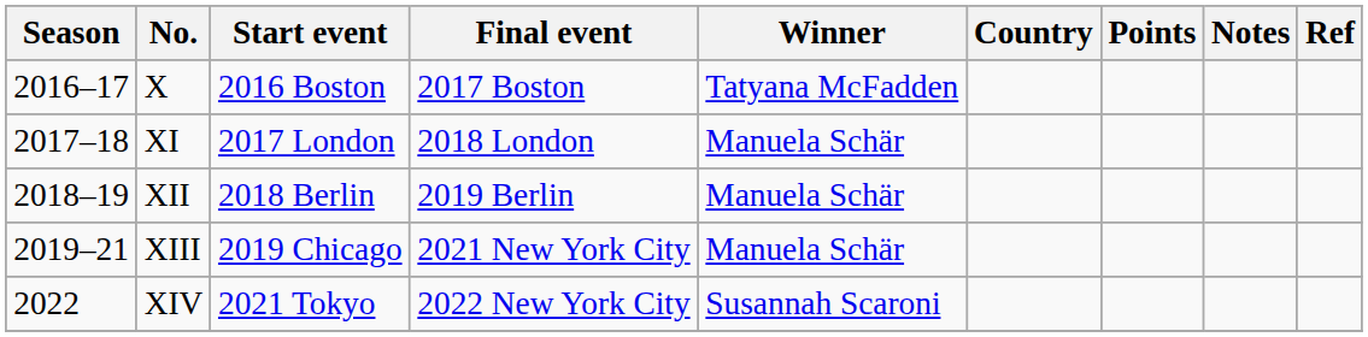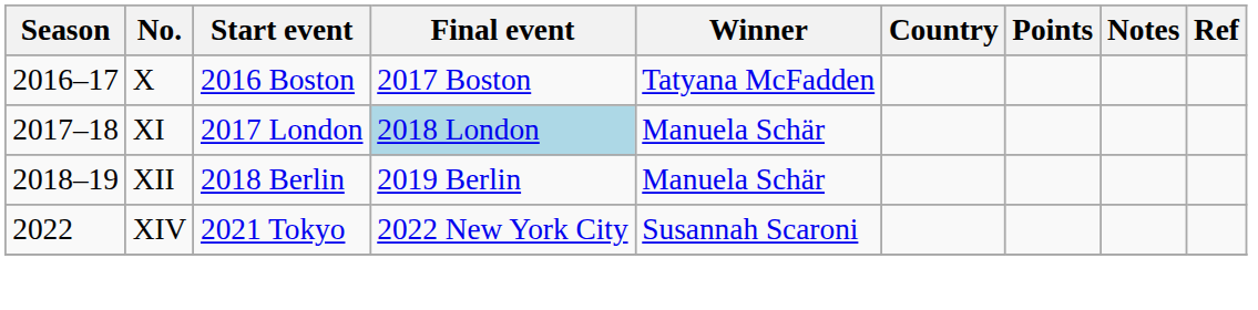 <table class="wikitable sortable" style="font-size:95%;">
 <tr>
 <th>Season</th>
 <th>No.</th>
 <th>Start event</th>
 <th>Final event</th>
 <th>Winner</th>
 <th>Country</th>
 <th>Points</th>
 <th>Notes</th>
 <th class="unsortable">Ref</th>
 </tr>
 <tr>
 <td>2016–17</td>
 <td>X</td>
 <td><a href='#'>2016 Boston</a></td>
 <td><a href='#'>2017 Boston</a></td>
 <td><a href='#'>Tatyana McFadden</a></td>
 <td></td>
 <td></td>
 <td></td>
 <td></td>
 </tr>
 <tr>
 <td>2017–18</td>
 <td>XI</td>
 <td><a href='#'>2017 London</a></td>
-<td><a href='#'>2018 London</a></td>
+<td style="background: lightblue;"><a href='#'>2018 London</a></td>
 <td><a href='#'>Manuela Schär</a></td>
 <td></td>
 <td></td>
 <td></td>
 <td></td>
 </tr>
 <tr>
 <td>2018–19</td>
 <td>XII</td>
 <td><a href='#'>2018 Berlin</a></td>
 <td><a href='#'>2019 Berlin</a></td>
-<td><a href='#'>Manuela Schär</a> </td>
-<td></td>
-<td></td>
-<td></td>
-<td></td>
-</tr>
-<tr>
-<td>2019–21</td>
-<td>XIII</td>
-<td><a href='#'>2019 Chicago</a></td>
-<td><a href='#'>2021 New York City</a></td>
 <td><a href='#'>Manuela Schär</a> </td>
 <td></td>
 <td></td>
 <td></td>
 <td></td>
 </tr>
 <tr>
 <td>2022</td>
 <td>XIV</td>
 <td><a href='#'>2021 Tokyo</a></td>
 <td><a href='#'>2022 New York City</a></td>
 <td><a href='#'>Susannah Scaroni</a></td>
 <td></td>
 <td></td>
 <td></td>
 <td></td>
 </tr>
 <tr>
 </tr>
 </table>
